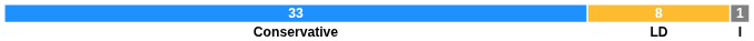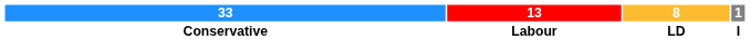 <table style="width:100%; text-align:center;">
 <tr style="color:white;">
 <td style="background:dodgerblue; width:60.0%;"><strong>33</strong></td>
+<td style="background:red; width:23.6%;"><strong>13</strong></td>
 <td style="background:#FDBB30; width:14.6%;"><strong>8</strong></td>
 <td style="background:grey; width:1.8%;"><strong>1</strong></td>
 </tr>
 <tr>
 <td><span><strong>Conservative</strong></span></td>
+<td><span><strong>Labour</strong></span></td>
 <td><span><strong>LD</strong></span></td>
 <td><span><strong>I</strong></span></td>
 </tr>
 </table>
